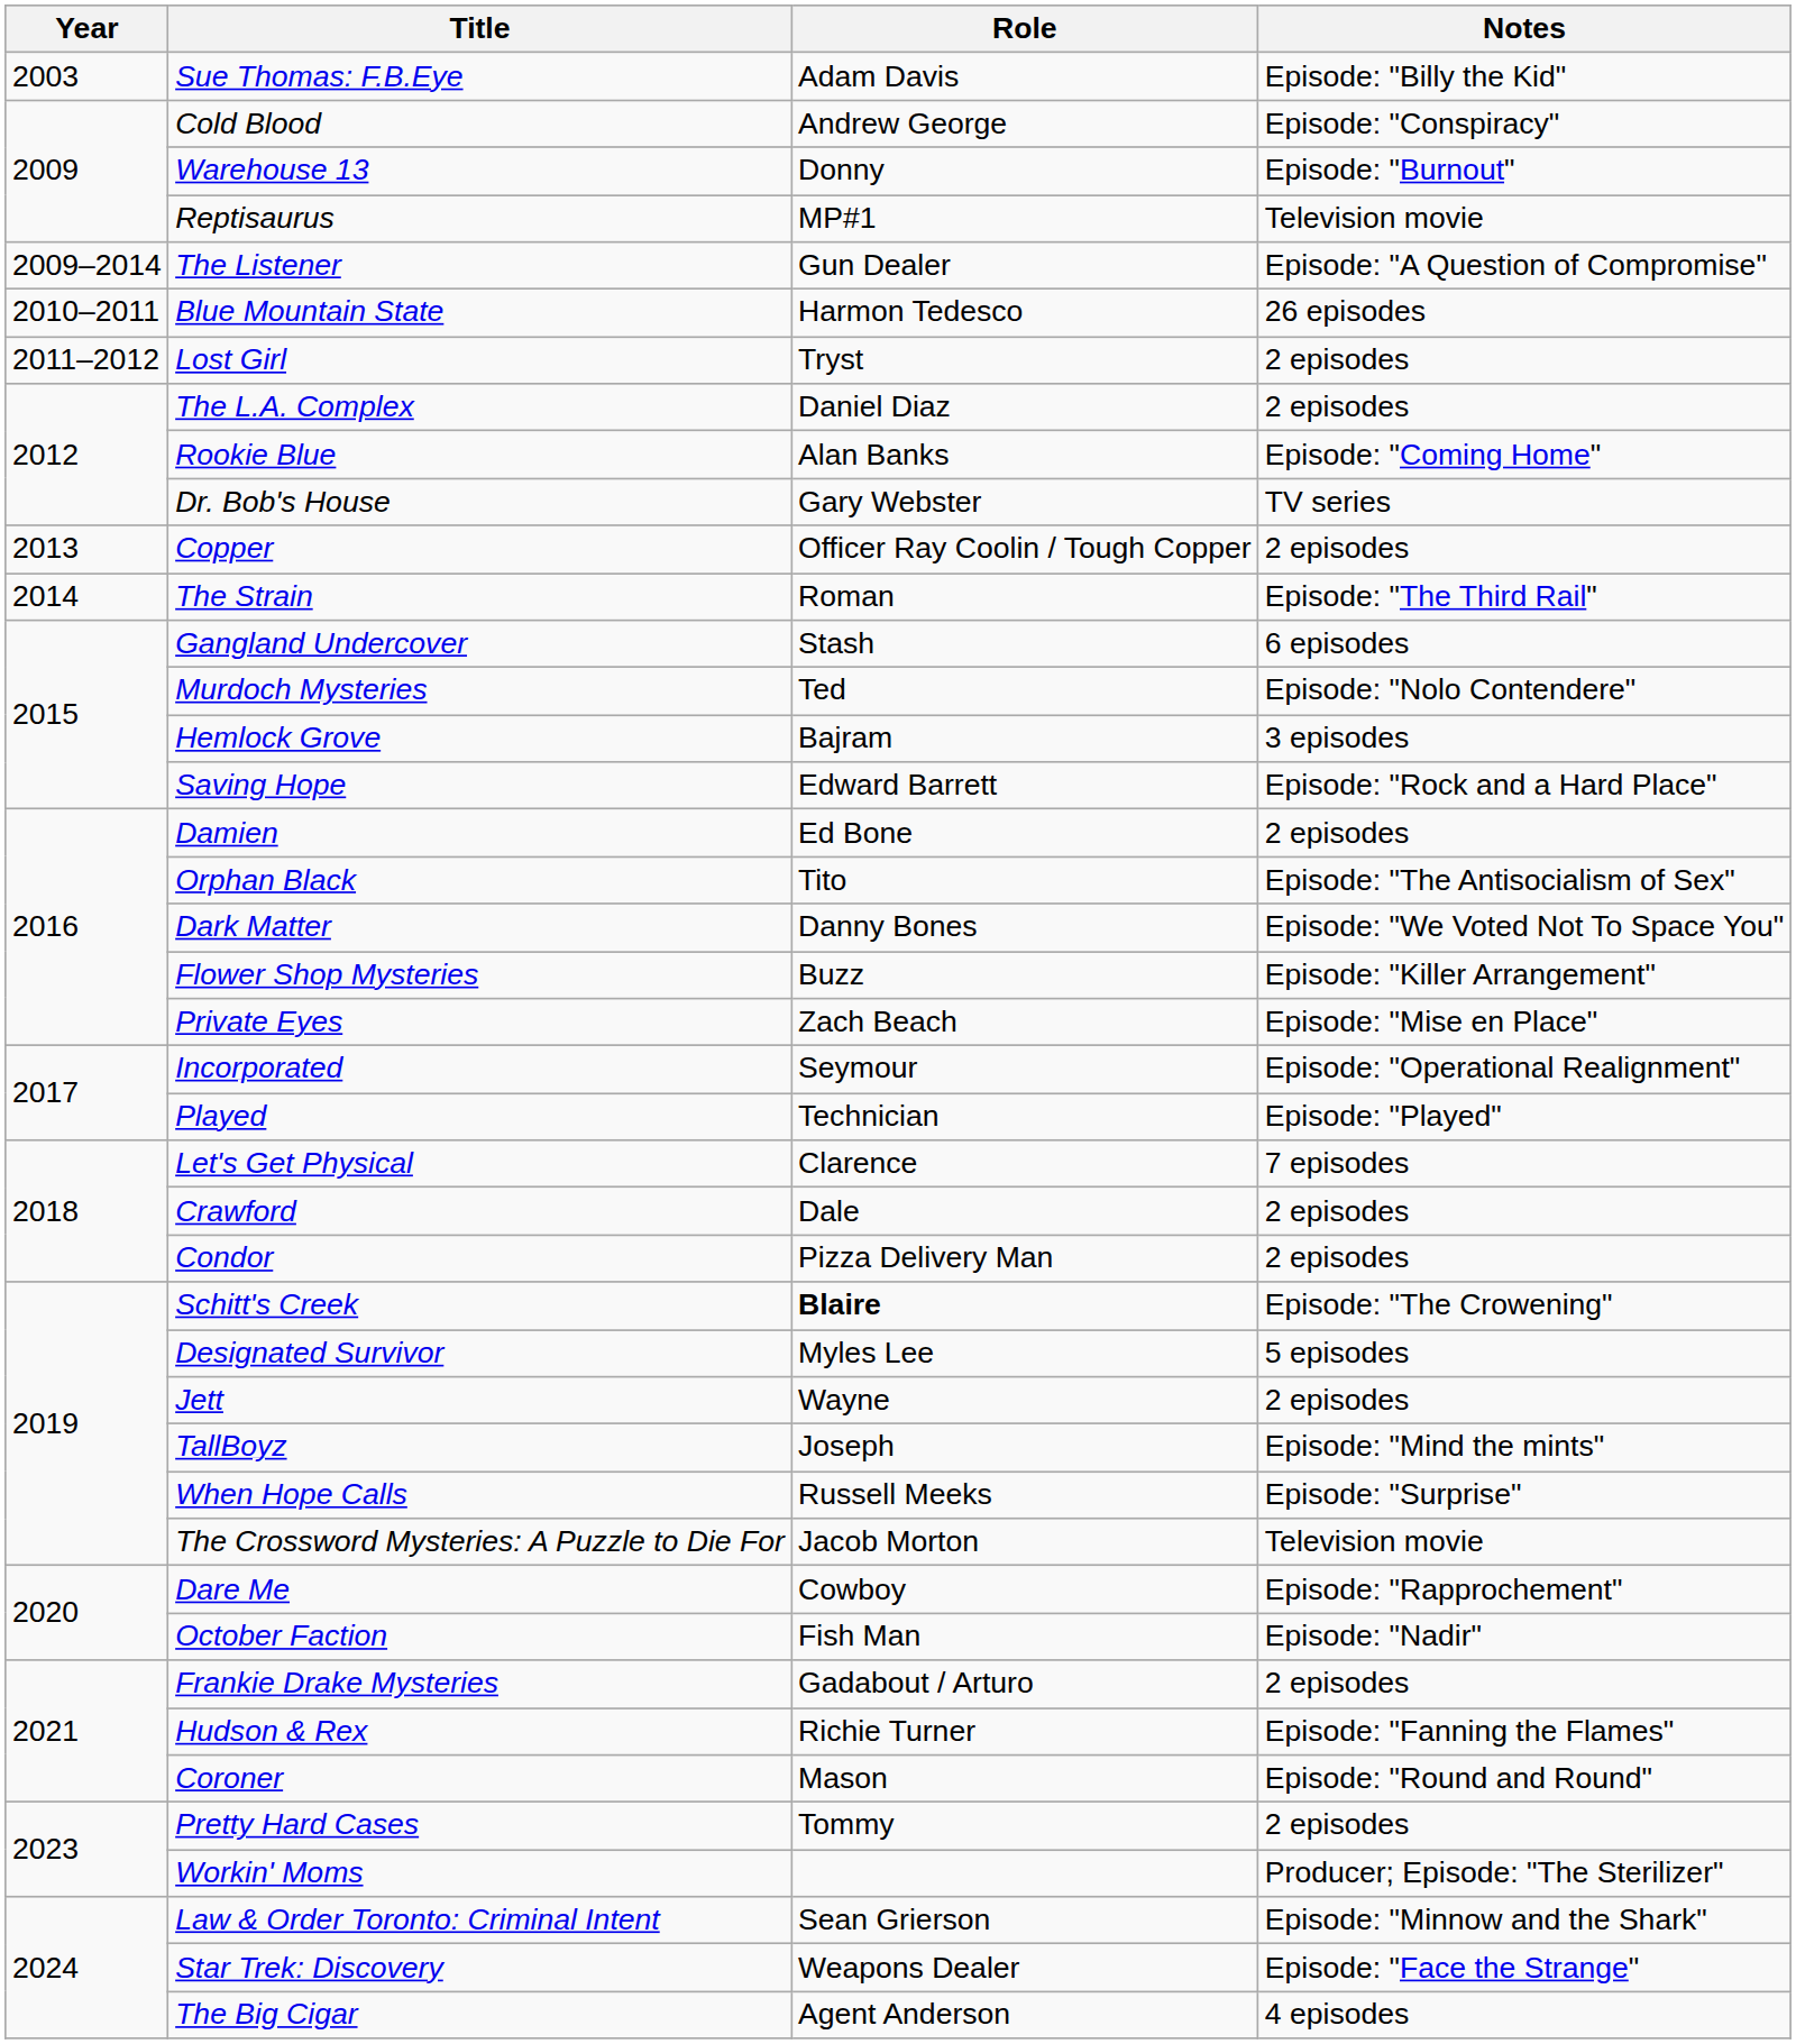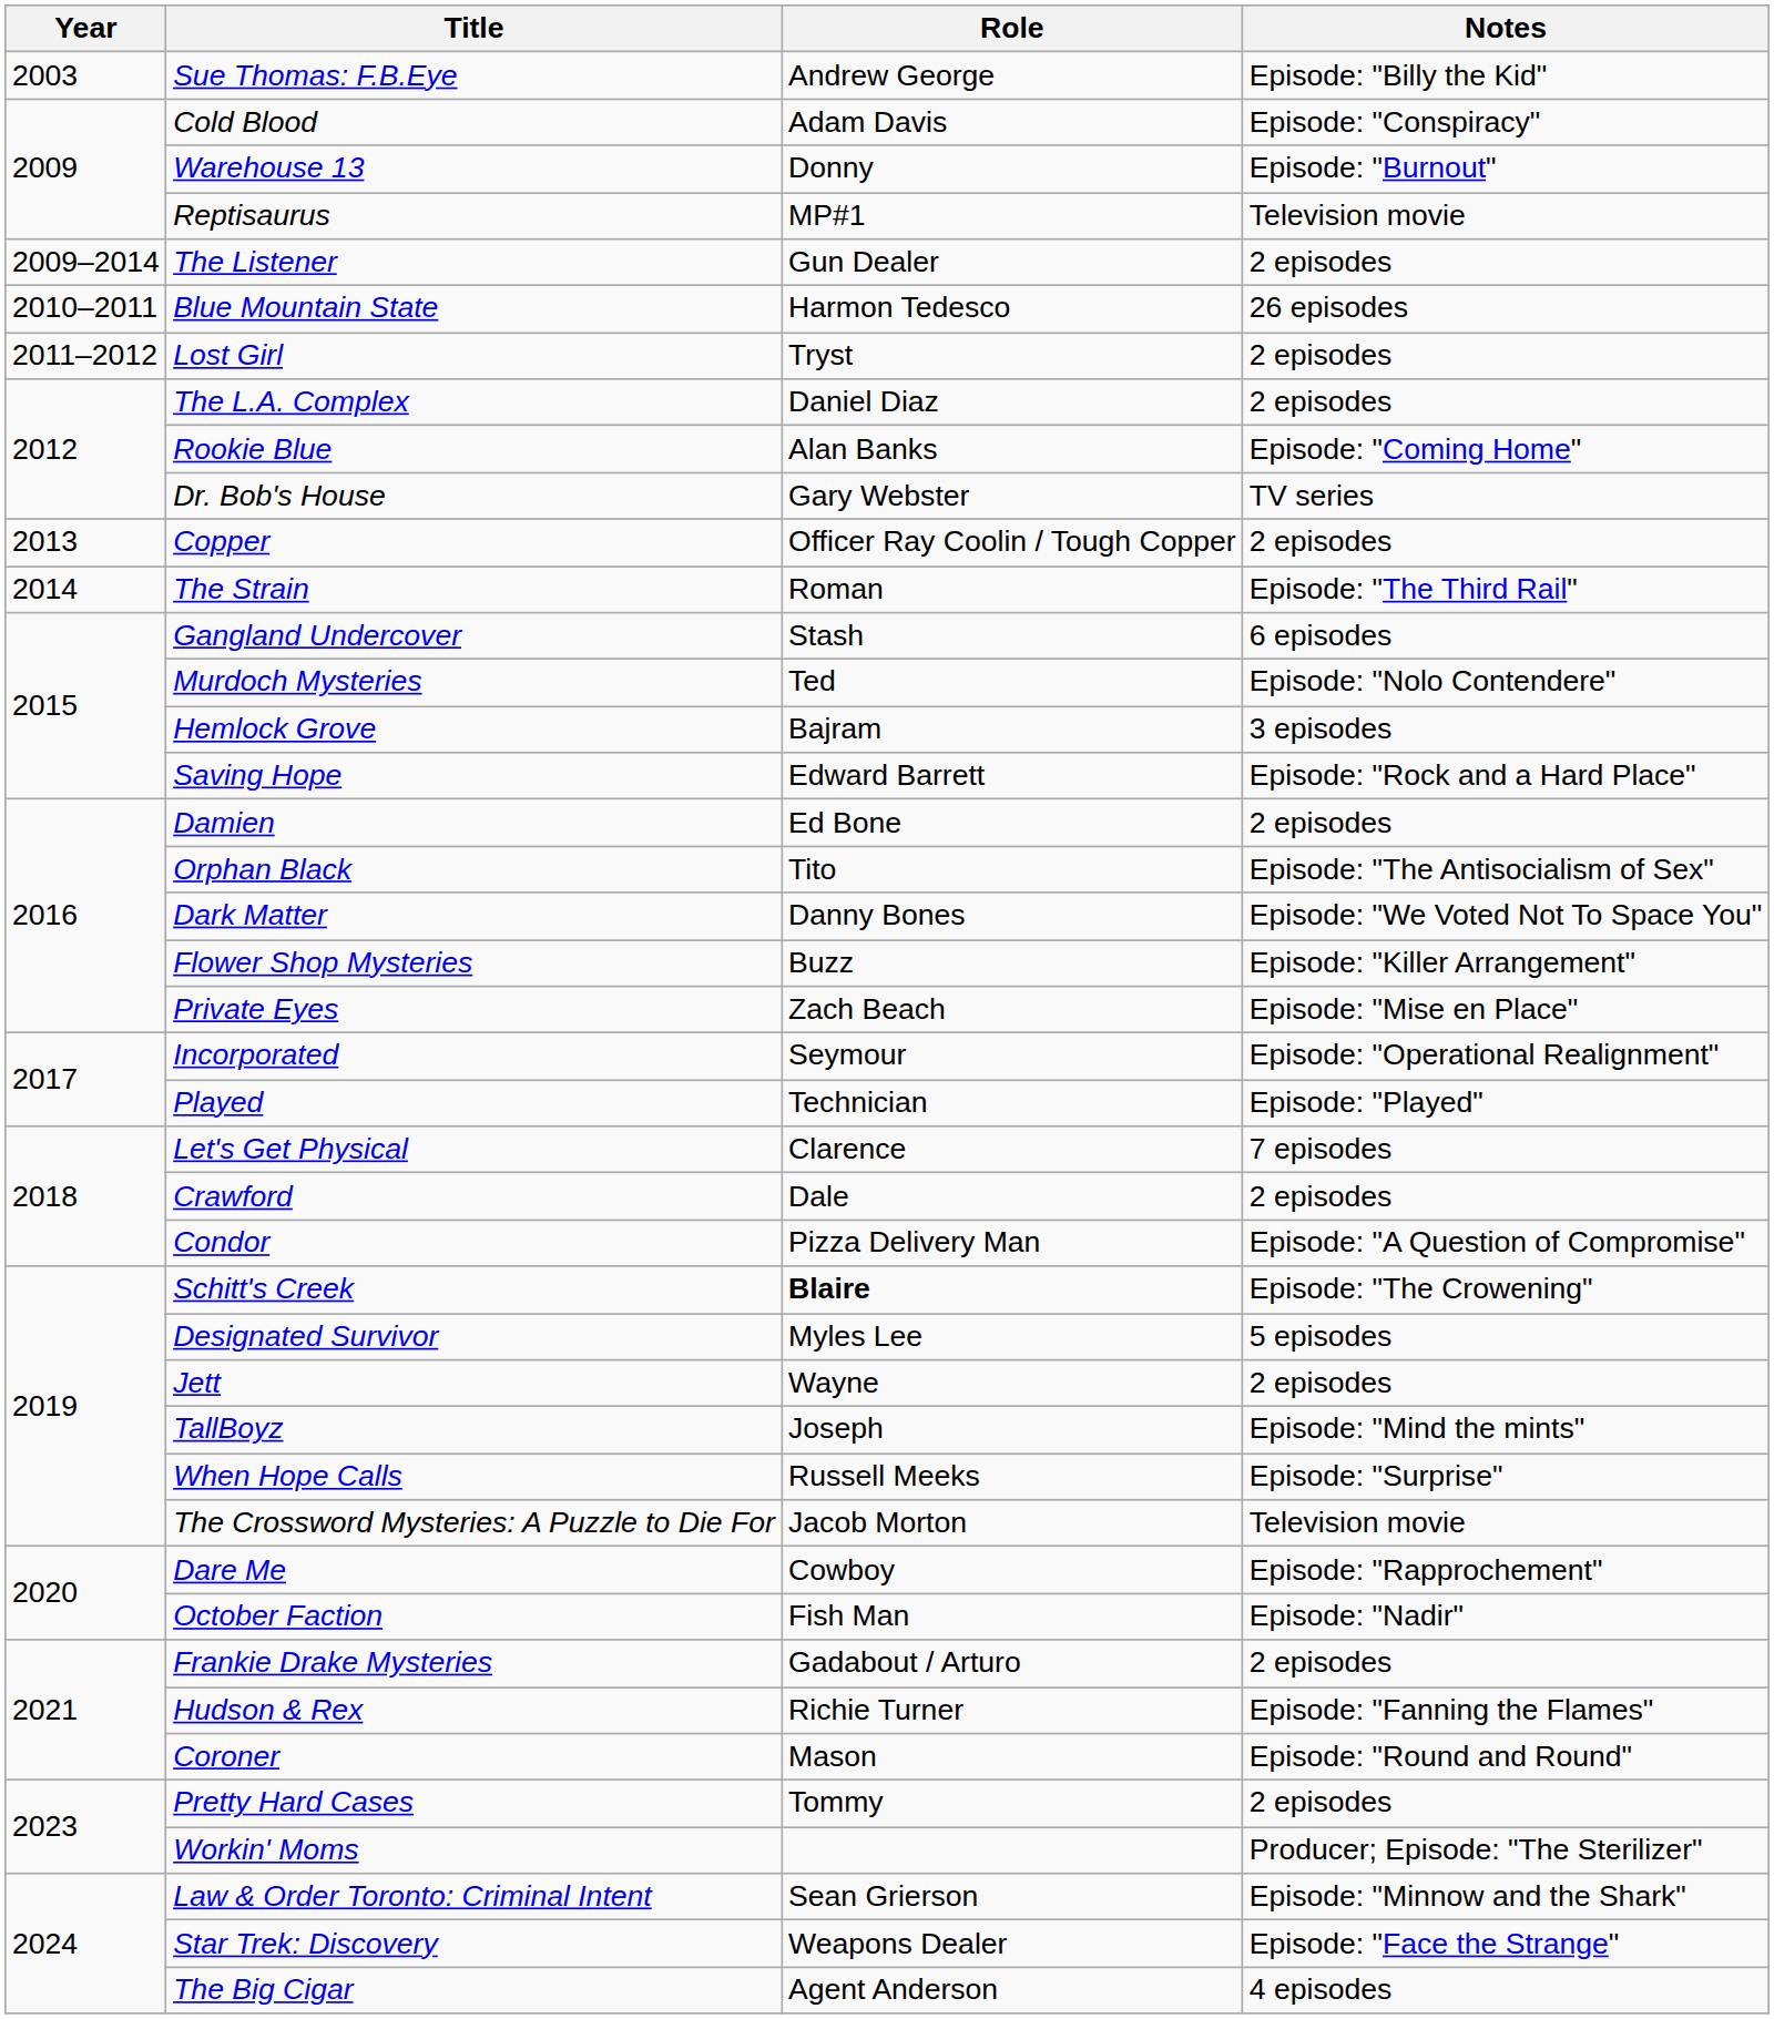 <table class="wikitable sortable">
 <tr>
 <th>Year</th>
 <th>Title</th>
 <th>Role</th>
 <th class="unsortable">Notes</th>
 </tr>
 <tr>
 <td>2003</td>
 <td><em><a href='#'>Sue Thomas: F.B.Eye</a></em></td>
-<td>Adam Davis</td>
+<td>Andrew George</td>
 <td>Episode: "Billy the Kid"</td>
 </tr>
 <tr>
 <td rowspan="3">2009</td>
 <td><em>Cold Blood</em></td>
-<td>Andrew George</td>
+<td>Adam Davis</td>
 <td>Episode: "Conspiracy"</td>
 </tr>
 <tr>
 <td><em><a href='#'>Warehouse 13</a></em></td>
 <td>Donny</td>
 <td>Episode: "<a href='#'>Burnout</a>"</td>
 </tr>
 <tr>
 <td><em>Reptisaurus</em></td>
 <td>MP#1</td>
 <td>Television movie</td>
 </tr>
 <tr>
 <td>2009–2014</td>
 <td data-sort-value="Listener, The"><em><a href='#'>The Listener</a></em></td>
 <td>Gun Dealer</td>
-<td>Episode: "A Question of Compromise"</td>
+<td>2 episodes</td>
 </tr>
 <tr>
 <td>2010–2011</td>
 <td><em><a href='#'>Blue Mountain State</a></em></td>
 <td>Harmon Tedesco</td>
 <td>26 episodes</td>
 </tr>
 <tr>
 <td>2011–2012</td>
 <td><em><a href='#'>Lost Girl</a></em></td>
 <td>Tryst</td>
 <td>2 episodes</td>
 </tr>
 <tr>
 <td rowspan="3">2012</td>
 <td data-sort-value="L.A. Complex, The"><em><a href='#'>The L.A. Complex</a></em></td>
 <td>Daniel Diaz</td>
 <td>2 episodes</td>
 </tr>
 <tr>
 <td><em><a href='#'>Rookie Blue</a></em></td>
 <td>Alan Banks</td>
 <td>Episode: "<a href='#'>Coming Home</a>"</td>
 </tr>
 <tr>
 <td><em>Dr. Bob's House</em></td>
 <td>Gary Webster</td>
 <td>TV series</td>
 </tr>
 <tr>
 <td>2013</td>
 <td><em><a href='#'>Copper</a></em></td>
 <td>Officer Ray Coolin / Tough Copper</td>
 <td>2 episodes</td>
 </tr>
 <tr>
 <td>2014</td>
 <td data-sort-value="Strain, The"><em><a href='#'>The Strain</a></em></td>
 <td>Roman</td>
 <td>Episode: "<a href='#'>The Third Rail</a>"</td>
 </tr>
 <tr>
 <td rowspan="4">2015</td>
 <td><em><a href='#'>Gangland Undercover</a></em></td>
 <td>Stash</td>
 <td>6 episodes</td>
 </tr>
 <tr>
 <td><em><a href='#'>Murdoch Mysteries</a></em></td>
 <td>Ted</td>
 <td>Episode: "Nolo Contendere"</td>
 </tr>
 <tr>
 <td><em><a href='#'>Hemlock Grove</a></em></td>
 <td>Bajram</td>
 <td>3 episodes</td>
 </tr>
 <tr>
 <td><em><a href='#'>Saving Hope</a></em></td>
 <td>Edward Barrett</td>
 <td>Episode: "Rock and a Hard Place"</td>
 </tr>
 <tr>
 <td rowspan="5">2016</td>
 <td><em><a href='#'>Damien</a></em></td>
 <td>Ed Bone</td>
 <td>2 episodes</td>
 </tr>
 <tr>
 <td><em><a href='#'>Orphan Black</a></em></td>
 <td>Tito</td>
 <td>Episode: "The Antisocialism of Sex"</td>
 </tr>
 <tr>
 <td><em><a href='#'>Dark Matter</a></em></td>
 <td>Danny Bones</td>
 <td>Episode: "We Voted Not To Space You"</td>
 </tr>
 <tr>
 <td><em><a href='#'>Flower Shop Mysteries</a></em></td>
 <td>Buzz</td>
 <td>Episode: "Killer Arrangement"</td>
 </tr>
 <tr>
 <td><em><a href='#'>Private Eyes</a></em></td>
 <td>Zach Beach</td>
 <td>Episode: "Mise en Place"</td>
 </tr>
 <tr>
 <td rowspan="2">2017</td>
 <td><em><a href='#'>Incorporated</a></em></td>
 <td>Seymour</td>
 <td>Episode: "Operational Realignment"</td>
 </tr>
 <tr>
 <td><em><a href='#'>Played</a></em></td>
 <td>Technician</td>
 <td>Episode: "Played"</td>
 </tr>
 <tr>
 <td rowspan="3">2018</td>
 <td><em><a href='#'>Let's Get Physical</a></em></td>
 <td>Clarence</td>
 <td>7 episodes</td>
 </tr>
 <tr>
 <td><em><a href='#'>Crawford</a></em></td>
 <td>Dale</td>
 <td>2 episodes</td>
 </tr>
 <tr>
 <td><em><a href='#'>Condor</a></em></td>
 <td>Pizza Delivery Man</td>
-<td>2 episodes</td>
+<td>Episode: "A Question of Compromise"</td>
 </tr>
 <tr>
 <td rowspan="6">2019</td>
 <td><em><a href='#'>Schitt's Creek</a></em></td>
 <td><strong>Blaire</strong></td>
 <td>Episode: "The Crowening"</td>
 </tr>
 <tr>
 <td><em><a href='#'>Designated Survivor</a></em></td>
 <td>Myles Lee</td>
 <td>5 episodes</td>
 </tr>
 <tr>
 <td><em><a href='#'>Jett</a></em></td>
 <td>Wayne</td>
 <td>2 episodes</td>
 </tr>
 <tr>
 <td><em><a href='#'>TallBoyz</a></em></td>
 <td>Joseph</td>
 <td>Episode: "Mind the mints"</td>
 </tr>
 <tr>
 <td><em><a href='#'>When Hope Calls</a></em></td>
 <td>Russell Meeks</td>
 <td>Episode: "Surprise"</td>
 </tr>
 <tr>
 <td><em>The Crossword Mysteries: A Puzzle to Die For</em></td>
 <td>Jacob Morton</td>
 <td>Television movie</td>
 </tr>
 <tr>
 <td rowspan="2">2020</td>
 <td><em><a href='#'>Dare Me</a></em></td>
 <td>Cowboy</td>
 <td>Episode: "Rapprochement"</td>
 </tr>
 <tr>
 <td><em><a href='#'>October Faction</a></em></td>
 <td>Fish Man</td>
 <td>Episode: "Nadir"</td>
 </tr>
 <tr>
 <td rowspan="3">2021</td>
 <td><em><a href='#'>Frankie Drake Mysteries</a></em></td>
 <td>Gadabout / Arturo</td>
 <td>2 episodes</td>
 </tr>
 <tr>
 <td><em><a href='#'>Hudson & Rex</a></em></td>
 <td>Richie Turner</td>
 <td>Episode: "Fanning the Flames"</td>
 </tr>
 <tr>
 <td><em><a href='#'>Coroner</a></em></td>
 <td>Mason</td>
 <td>Episode: "Round and Round"</td>
 </tr>
 <tr>
 <td rowspan="2">2023</td>
 <td><em><a href='#'>Pretty Hard Cases</a></em></td>
 <td>Tommy</td>
 <td>2 episodes</td>
 </tr>
 <tr>
 <td><em><a href='#'>Workin' Moms</a></em></td>
 <td></td>
 <td>Producer; Episode: "The Sterilizer"</td>
 </tr>
 <tr>
 <td rowspan="3">2024</td>
 <td><em><a href='#'>Law & Order Toronto: Criminal Intent</a></em></td>
 <td>Sean Grierson</td>
 <td>Episode: "Minnow and the Shark"</td>
 </tr>
 <tr>
 <td><em><a href='#'>Star Trek: Discovery</a></em></td>
 <td>Weapons Dealer</td>
 <td>Episode: "<a href='#'>Face the Strange</a>"</td>
 </tr>
 <tr>
 <td><em><a href='#'>The Big Cigar</a></em></td>
 <td>Agent Anderson</td>
 <td>4 episodes</td>
 </tr>
 </table>
